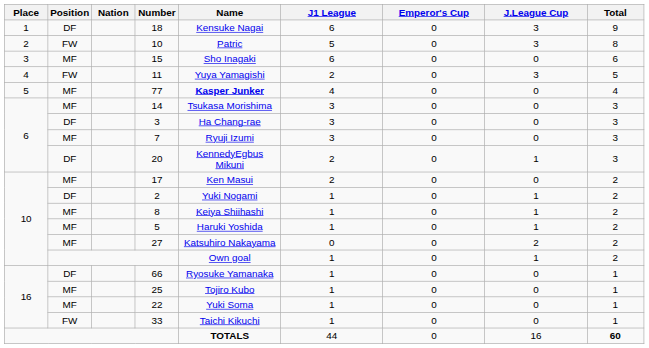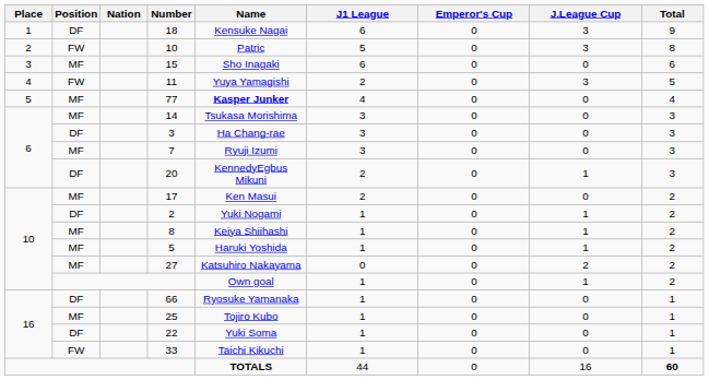 <table class="wikitable" style="font-size: 95%; text-align: center;">
 <tr>
 <th width=60>Place</th>
 <th width=60>Position</th>
 <th width=60>Nation</th>
 <th width=60>Number</th>
 <th width=150>Name</th>
 <th width=150><a href='#'>J1 League</a></th>
 <th width=150><a href='#'>Emperor's Cup</a></th>
 <th width=150><a href='#'>J.League Cup</a></th>
 <th width=80>Total</th>
 </tr>
 <tr>
 <td>1</td>
 <td>DF</td>
 <td></td>
 <td>18</td>
 <td><a href='#'>Kensuke Nagai</a></td>
 <td>6</td>
 <td>0</td>
 <td>3</td>
 <td>9</td>
 </tr>
 <tr>
 <td>2</td>
 <td>FW</td>
 <td></td>
 <td>10</td>
 <td><a href='#'>Patric</a></td>
 <td>5</td>
 <td>0</td>
 <td>3</td>
 <td>8</td>
 </tr>
 <tr>
 <td>3</td>
 <td>MF</td>
 <td></td>
 <td>15</td>
 <td><a href='#'>Sho Inagaki</a></td>
 <td>6</td>
 <td>0</td>
 <td>0</td>
 <td>6</td>
 </tr>
 <tr>
 <td>4</td>
 <td>FW</td>
 <td></td>
 <td>11</td>
 <td><a href='#'>Yuya Yamagishi</a></td>
 <td>2</td>
 <td>0</td>
 <td>3</td>
 <td>5</td>
 </tr>
 <tr>
 <td>5</td>
 <td>MF</td>
 <td></td>
 <td>77</td>
 <td><strong><a href='#'>Kasper Junker</a></strong></td>
 <td>4</td>
 <td>0</td>
 <td>0</td>
 <td>4</td>
 </tr>
 <tr>
 <td rowspan="4">6</td>
 <td>MF</td>
 <td></td>
 <td>14</td>
 <td><a href='#'>Tsukasa Morishima</a></td>
 <td>3</td>
 <td>0</td>
 <td>0</td>
 <td>3</td>
 </tr>
 <tr>
 <td>DF</td>
 <td></td>
 <td>3</td>
 <td><a href='#'>Ha Chang-rae</a></td>
 <td>3</td>
 <td>0</td>
 <td>0</td>
 <td>3</td>
 </tr>
 <tr>
 <td>MF</td>
 <td></td>
 <td>7</td>
 <td><a href='#'>Ryuji Izumi</a></td>
 <td>3</td>
 <td>0</td>
 <td>0</td>
 <td>3</td>
 </tr>
 <tr>
 <td>DF</td>
 <td></td>
 <td>20</td>
 <td><a href='#'>KennedyEgbus Mikuni</a></td>
 <td>2</td>
 <td>0</td>
 <td>1</td>
 <td>3</td>
 </tr>
 <tr>
 <td rowspan="6">10</td>
 <td>MF</td>
 <td></td>
 <td>17</td>
 <td><a href='#'>Ken Masui</a></td>
 <td>2</td>
 <td>0</td>
 <td>0</td>
 <td>2</td>
 </tr>
 <tr>
 <td>DF</td>
 <td></td>
 <td>2</td>
 <td><a href='#'>Yuki Nogami</a></td>
 <td>1</td>
 <td>0</td>
 <td>1</td>
 <td>2</td>
 </tr>
 <tr>
 <td>MF</td>
 <td></td>
 <td>8</td>
 <td><a href='#'>Keiya Shiihashi</a></td>
 <td>1</td>
 <td>0</td>
 <td>1</td>
 <td>2</td>
 </tr>
 <tr>
 <td>MF</td>
 <td></td>
 <td>5</td>
 <td><a href='#'>Haruki Yoshida</a></td>
 <td>1</td>
 <td>0</td>
 <td>1</td>
 <td>2</td>
 </tr>
 <tr>
 <td>MF</td>
 <td></td>
 <td>27</td>
 <td><a href='#'>Katsuhiro Nakayama</a></td>
 <td>0</td>
 <td>0</td>
 <td>2</td>
 <td>2</td>
 </tr>
 <tr>
 <td colspan="3"></td>
 <td><a href='#'>Own goal</a></td>
 <td>1</td>
 <td>0</td>
 <td>1</td>
 <td>2</td>
 </tr>
 <tr>
 <td rowspan="4">16</td>
 <td>DF</td>
 <td></td>
 <td>66</td>
 <td><a href='#'>Ryosuke Yamanaka</a></td>
 <td>1</td>
 <td>0</td>
 <td>0</td>
 <td>1</td>
 </tr>
 <tr>
 <td>MF</td>
 <td></td>
 <td>25</td>
 <td><a href='#'>Tojiro Kubo</a></td>
 <td>1</td>
 <td>0</td>
 <td>0</td>
 <td>1</td>
 </tr>
 <tr>
-<td>MF</td>
+<td>DF</td>
 <td></td>
 <td>22</td>
 <td><a href='#'>Yuki Soma</a></td>
 <td>1</td>
 <td>0</td>
 <td>0</td>
 <td>1</td>
 </tr>
 <tr>
 <td>FW</td>
 <td></td>
 <td>33</td>
 <td><a href='#'>Taichi Kikuchi</a></td>
 <td>1</td>
 <td>0</td>
 <td>0</td>
 <td>1</td>
 </tr>
 <tr>
 <td colspan="4"></td>
 <td><strong>TOTALS</strong></td>
 <td>44</td>
 <td>0</td>
 <td>16</td>
 <td><strong>60</strong></td>
 </tr>
 </table>
